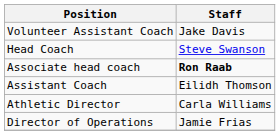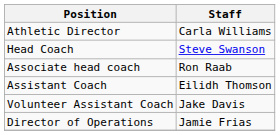 <table class="wikitable">
 <tr>
 <th>Position</th>
 <th>Staff</th>
 </tr>
 <tr>
-<td>Volunteer Assistant Coach</td>
-<td>Jake Davis</td>
+<td>Athletic Director</td>
+<td>Carla Williams</td>
 </tr>
 <tr>
 <td>Head Coach</td>
 <td><a href='#'>Steve Swanson</a></td>
 </tr>
 <tr>
 <td>Associate head coach</td>
-<td><strong>Ron Raab</strong></td>
+<td>Ron Raab</td>
 </tr>
 <tr>
 <td>Assistant Coach</td>
 <td>Eilidh Thomson</td>
 </tr>
 <tr>
-<td>Athletic Director</td>
-<td>Carla Williams</td>
+<td>Volunteer Assistant Coach</td>
+<td>Jake Davis</td>
 </tr>
 <tr>
 <td>Director of Operations</td>
 <td>Jamie Frias</td>
 </tr>
 <tr>
 </tr>
 </table>
